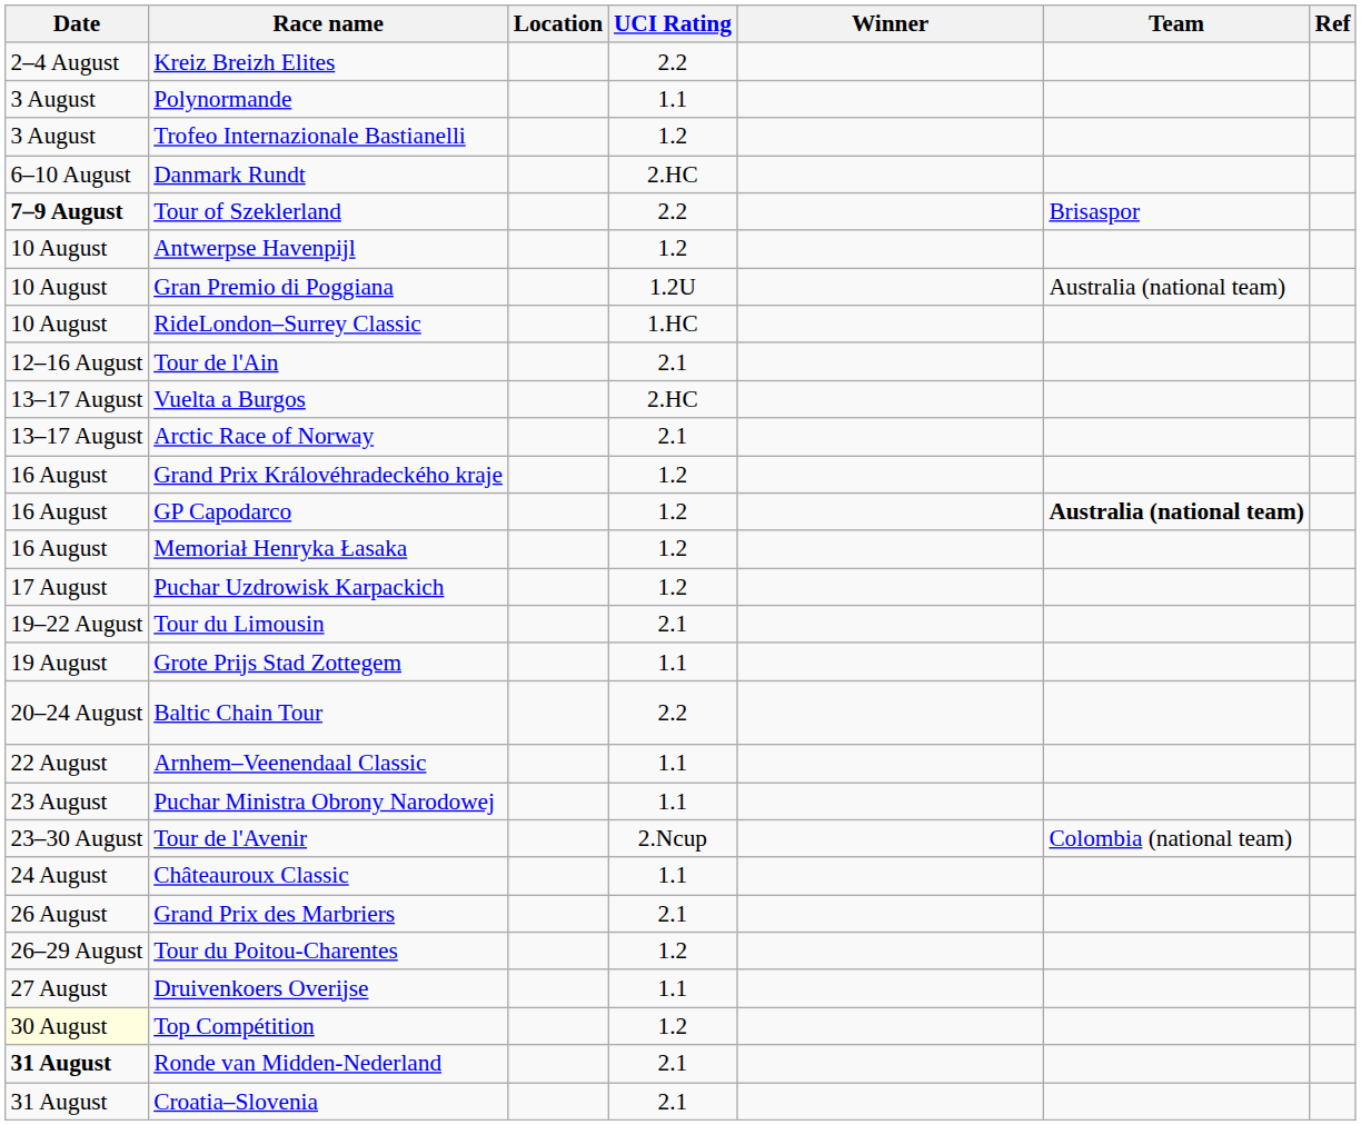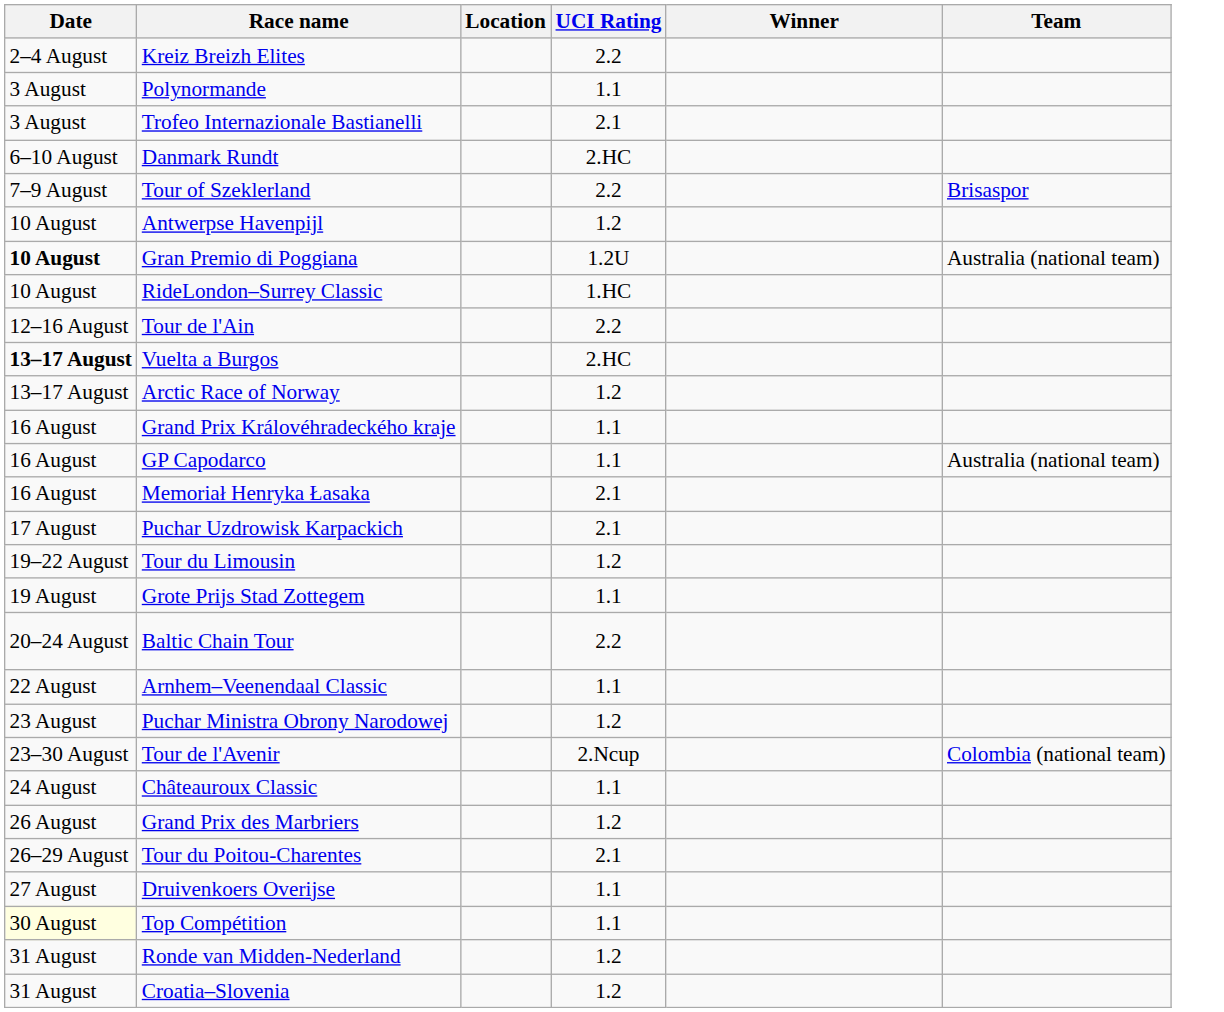 <table class="wikitable sortable">
 <tr>
 <th>Date</th>
 <th>Race name</th>
 <th>Location</th>
 <th><a href='#'>UCI Rating</a></th>
 <th width=200px>Winner</th>
 <th>Team</th>
-<th>Ref</th>
 </tr>
 <tr>
 <td>2–4 August</td>
 <td><a href='#'>Kreiz Breizh Elites</a></td>
 <td></td>
 <td align=center>2.2</td>
 <td></td>
 <td></td>
-<td align=center></td>
 </tr>
 <tr>
 <td>3 August</td>
 <td><a href='#'>Polynormande</a></td>
 <td></td>
 <td align=center>1.1</td>
 <td></td>
 <td></td>
-<td align=center></td>
 </tr>
 <tr>
 <td>3 August</td>
 <td><a href='#'>Trofeo Internazionale Bastianelli</a></td>
 <td></td>
-<td align=center>1.2</td>
+<td align=center>2.1</td>
 <td></td>
 <td></td>
-<td align=center></td>
 </tr>
 <tr>
 <td>6–10 August</td>
 <td><a href='#'>Danmark Rundt</a></td>
 <td></td>
 <td align=center>2.HC</td>
 <td></td>
 <td></td>
-<td align=center></td>
 </tr>
 <tr>
-<td><strong>7–9 August</strong></td>
+<td>7–9 August</td>
 <td><a href='#'>Tour of Szeklerland</a></td>
 <td></td>
 <td align=center>2.2</td>
 <td></td>
 <td><a href='#'>Brisaspor</a></td>
-<td align=center></td>
 </tr>
 <tr>
 <td>10 August</td>
 <td><a href='#'>Antwerpse Havenpijl</a></td>
 <td></td>
 <td align=center>1.2</td>
 <td></td>
 <td></td>
-<td align=center></td>
 </tr>
 <tr>
-<td>10 August</td>
+<td><strong>10 August</strong></td>
 <td><a href='#'>Gran Premio di Poggiana</a></td>
 <td></td>
 <td align=center>1.2U</td>
 <td></td>
 <td>Australia (national team)</td>
-<td align=center></td>
 </tr>
 <tr>
 <td>10 August</td>
 <td><a href='#'>RideLondon–Surrey Classic</a></td>
 <td></td>
 <td align=center>1.HC</td>
 <td></td>
 <td></td>
-<td align=center></td>
 </tr>
 <tr>
 <td>12–16 August</td>
 <td><a href='#'>Tour de l'Ain</a></td>
 <td></td>
-<td align=center>2.1</td>
+<td align=center>2.2</td>
 <td></td>
 <td></td>
-<td align=center></td>
 </tr>
 <tr>
-<td>13–17 August</td>
+<td><strong>13–17 August</strong></td>
 <td><a href='#'>Vuelta a Burgos</a></td>
 <td></td>
 <td align=center>2.HC</td>
 <td></td>
 <td></td>
-<td align=center></td>
 </tr>
 <tr>
 <td>13–17 August</td>
 <td><a href='#'>Arctic Race of Norway</a></td>
 <td></td>
-<td align=center>2.1</td>
+<td align=center>1.2</td>
 <td></td>
 <td></td>
-<td align=center></td>
 </tr>
 <tr>
 <td>16 August</td>
 <td><a href='#'>Grand Prix Královéhradeckého kraje</a></td>
 <td></td>
-<td align=center>1.2</td>
+<td align=center>1.1</td>
 <td></td>
 <td></td>
-<td align=center></td>
 </tr>
 <tr>
 <td>16 August</td>
 <td><a href='#'>GP Capodarco</a></td>
 <td></td>
-<td align=center>1.2</td>
+<td align=center>1.1</td>
 <td></td>
-<td><strong>Australia (national team)</strong></td>
-<td align=center></td>
+<td>Australia (national team)</td>
 </tr>
 <tr>
 <td>16 August</td>
 <td><a href='#'>Memoriał Henryka Łasaka</a></td>
 <td></td>
-<td align=center>1.2</td>
+<td align=center>2.1</td>
 <td></td>
 <td></td>
-<td align=center></td>
 </tr>
 <tr>
 <td>17 August</td>
 <td><a href='#'>Puchar Uzdrowisk Karpackich</a></td>
 <td></td>
-<td align=center>1.2</td>
+<td align=center>2.1</td>
 <td></td>
 <td></td>
-<td align=center></td>
 </tr>
 <tr>
 <td>19–22 August</td>
 <td><a href='#'>Tour du Limousin</a></td>
 <td></td>
-<td align=center>2.1</td>
+<td align=center>1.2</td>
 <td></td>
 <td></td>
-<td align=center></td>
 </tr>
 <tr>
 <td>19 August</td>
 <td><a href='#'>Grote Prijs Stad Zottegem</a></td>
 <td></td>
 <td align=center>1.1</td>
 <td></td>
 <td></td>
-<td align=center></td>
 </tr>
 <tr>
 <td>20–24 August</td>
 <td><a href='#'>Baltic Chain Tour</a></td>
 <td><br><br></td>
 <td align=center>2.2</td>
 <td></td>
 <td></td>
-<td align=center></td>
 </tr>
 <tr>
 <td>22 August</td>
 <td><a href='#'>Arnhem–Veenendaal Classic</a></td>
 <td></td>
 <td align=center>1.1</td>
 <td></td>
 <td></td>
-<td align=center></td>
 </tr>
 <tr>
 <td>23 August</td>
 <td><a href='#'>Puchar Ministra Obrony Narodowej</a></td>
 <td></td>
-<td align=center>1.1</td>
+<td align=center>1.2</td>
 <td></td>
 <td></td>
-<td align=center></td>
 </tr>
 <tr>
 <td>23–30 August</td>
 <td><a href='#'>Tour de l'Avenir</a></td>
 <td></td>
 <td align=center>2.Ncup</td>
 <td></td>
 <td><a href='#'>Colombia</a> (national team)</td>
-<td align=center></td>
 </tr>
 <tr>
 <td>24 August</td>
 <td><a href='#'>Châteauroux Classic</a></td>
 <td></td>
 <td align=center>1.1</td>
 <td></td>
 <td></td>
-<td align=center></td>
 </tr>
 <tr>
 <td>26 August</td>
 <td><a href='#'>Grand Prix des Marbriers</a></td>
 <td></td>
-<td align=center>2.1</td>
+<td align=center>1.2</td>
 <td></td>
 <td></td>
-<td align=center></td>
 </tr>
 <tr>
 <td>26–29 August</td>
 <td><a href='#'>Tour du Poitou-Charentes</a></td>
 <td></td>
-<td align=center>1.2</td>
+<td align=center>2.1</td>
 <td></td>
 <td></td>
-<td align=center></td>
 </tr>
 <tr>
 <td>27 August</td>
 <td><a href='#'>Druivenkoers Overijse</a></td>
 <td></td>
 <td align=center>1.1</td>
 <td></td>
 <td></td>
-<td align=center></td>
 </tr>
 <tr>
 <td style="background: lightyellow;">30 August</td>
 <td><a href='#'>Top Compétition</a></td>
 <td></td>
+<td align=center>1.1</td>
+<td></td>
+<td></td>
+</tr>
+<tr>
+<td>31 August</td>
+<td><a href='#'>Ronde van Midden-Nederland</a></td>
+<td></td>
 <td align=center>1.2</td>
 <td></td>
 <td></td>
-<td align=center></td>
-</tr>
-<tr>
-<td><strong>31 August</strong></td>
-<td><a href='#'>Ronde van Midden-Nederland</a></td>
-<td></td>
-<td align=center>2.1</td>
-<td></td>
-<td></td>
-<td align=center></td>
 </tr>
 <tr>
 <td>31 August</td>
 <td><a href='#'>Croatia–Slovenia</a></td>
 <td></td>
-<td align=center>2.1</td>
+<td align=center>1.2</td>
 <td></td>
 <td></td>
-<td align=center></td>
 </tr>
 </table>
